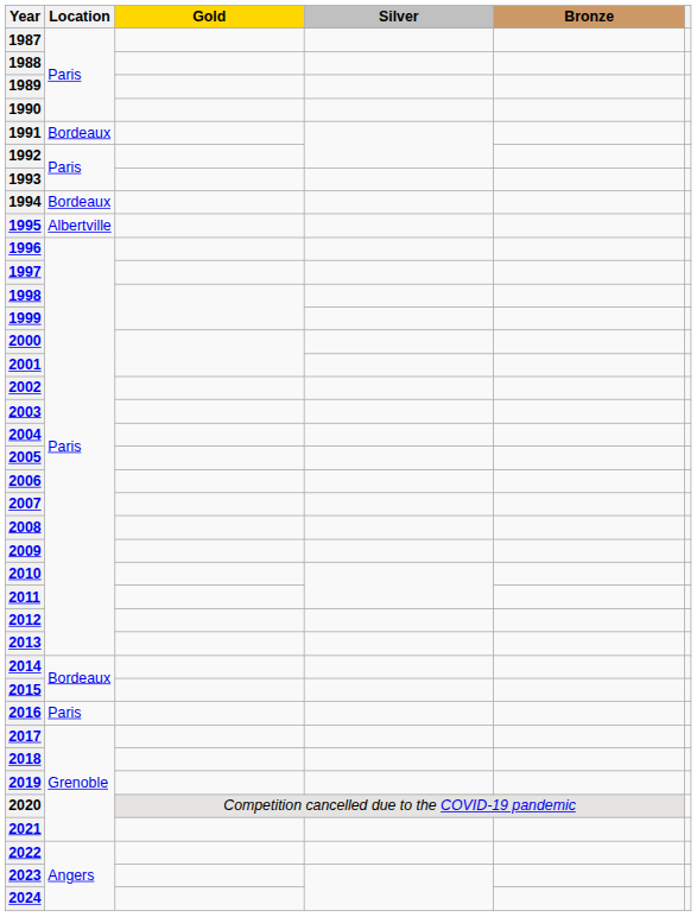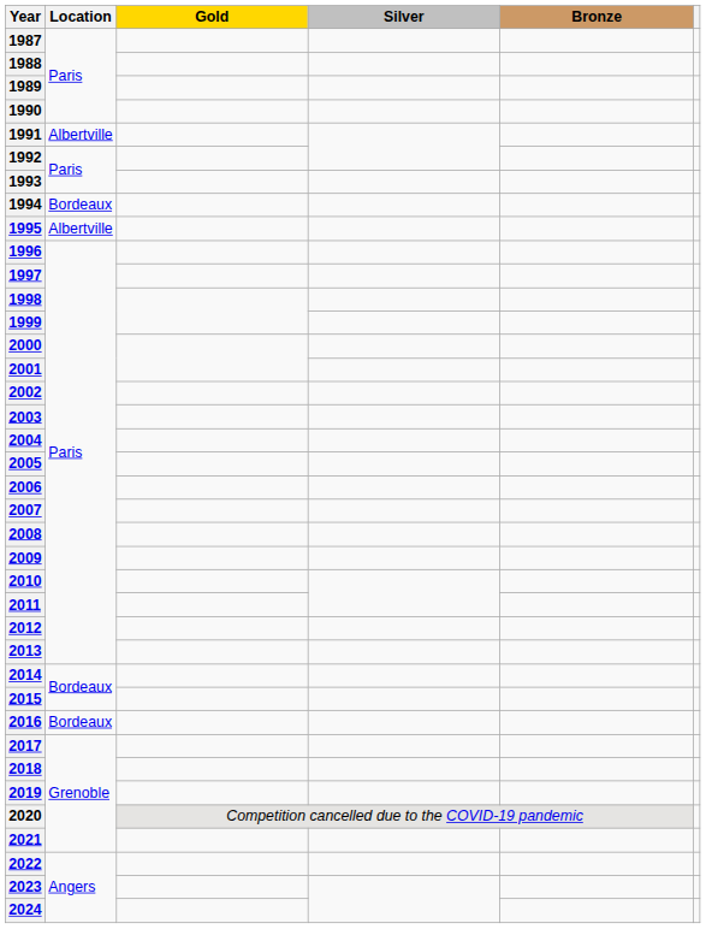 <table class="wikitable unsortable" style="text-align:left; width:85%">
 <tr>
 <th scope="col" style="text-align:center">Year</th>
 <th scope="col" style="text-align:center">Location</th>
 <th scope="col" style="text-align:center; width:30%; background:gold">Gold</th>
 <th scope="col" style="text-align:center; width:30%; background:silver">Silver</th>
 <th scope="col" style="text-align:center; width:30%; background:#c96">Bronze</th>
 <th scope="col" style="text-align:center"></th>
 </tr>
 <tr>
 <th scope="row" style="text-align:left">1987</th>
 <td rowspan="4"><a href='#'>Paris</a></td>
 <td></td>
 <td></td>
 <td></td>
 <td></td>
 </tr>
 <tr>
 <th scope="row" style="text-align:left">1988</th>
 <td></td>
 <td></td>
 <td></td>
 <td></td>
 </tr>
 <tr>
 <th scope="row" style="text-align:left">1989</th>
 <td></td>
 <td></td>
 <td></td>
 <td></td>
 </tr>
 <tr>
 <th scope="row" style="text-align:left">1990</th>
 <td></td>
 <td></td>
 <td></td>
 <td></td>
 </tr>
 <tr>
 <th scope="row" style="text-align:left">1991</th>
-<td><a href='#'>Bordeaux</a></td>
+<td><a href='#'>Albertville</a></td>
 <td></td>
 <td rowspan="2"></td>
 <td></td>
 <td></td>
 </tr>
 <tr>
 <th scope="row" style="text-align:left">1992</th>
 <td rowspan="2"><a href='#'>Paris</a></td>
 <td></td>
 <td></td>
 <td></td>
 </tr>
 <tr>
 <th scope="row" style="text-align:left">1993</th>
 <td></td>
 <td></td>
 <td></td>
 <td></td>
 </tr>
 <tr>
 <th scope="row" style="text-align:left">1994</th>
 <td><a href='#'>Bordeaux</a></td>
 <td></td>
 <td></td>
 <td></td>
 <td></td>
 </tr>
 <tr>
 <th scope="row" style="text-align:left"><a href='#'>1995</a></th>
 <td><a href='#'>Albertville</a></td>
 <td></td>
 <td></td>
 <td></td>
 <td></td>
 </tr>
 <tr>
 <th scope="row" style="text-align:left"><a href='#'>1996</a></th>
 <td rowspan="18"><a href='#'>Paris</a></td>
 <td></td>
 <td></td>
 <td></td>
 <td></td>
 </tr>
 <tr>
 <th scope="row" style="text-align:left"><a href='#'>1997</a></th>
 <td></td>
 <td></td>
 <td></td>
 <td></td>
 </tr>
 <tr>
 <th scope="row" style="text-align:left"><a href='#'>1998</a></th>
 <td rowspan="2"></td>
 <td></td>
 <td></td>
 <td></td>
 </tr>
 <tr>
 <th scope="row" style="text-align:left"><a href='#'>1999</a></th>
 <td></td>
 <td></td>
 <td></td>
 </tr>
 <tr>
 <th scope="row" style="text-align:left"><a href='#'>2000</a></th>
 <td rowspan="2"></td>
 <td></td>
 <td></td>
 <td></td>
 </tr>
 <tr>
 <th scope="row" style="text-align:left"><a href='#'>2001</a></th>
 <td></td>
 <td></td>
 <td></td>
 </tr>
 <tr>
 <th scope="row" style="text-align:left"><a href='#'>2002</a></th>
 <td></td>
 <td></td>
 <td></td>
 <td></td>
 </tr>
 <tr>
 <th scope="row" style="text-align:left"><a href='#'>2003</a></th>
 <td></td>
 <td></td>
 <td></td>
 <td></td>
 </tr>
 <tr>
 <th scope="row" style="text-align:left"><a href='#'>2004</a></th>
 <td></td>
 <td></td>
 <td></td>
 <td></td>
 </tr>
 <tr>
 <th scope="row" style="text-align:left"><a href='#'>2005</a></th>
 <td></td>
 <td></td>
 <td></td>
 <td></td>
 </tr>
 <tr>
 <th scope="row" style="text-align:left"><a href='#'>2006</a></th>
 <td></td>
 <td></td>
 <td></td>
 <td></td>
 </tr>
 <tr>
 <th scope="row" style="text-align:left"><a href='#'>2007</a></th>
 <td></td>
 <td></td>
 <td></td>
 <td></td>
 </tr>
 <tr>
 <th scope="row" style="text-align:left"><a href='#'>2008</a></th>
 <td></td>
 <td></td>
 <td></td>
 <td></td>
 </tr>
 <tr>
 <th scope="row" style="text-align:left"><a href='#'>2009</a></th>
 <td></td>
 <td></td>
 <td></td>
 <td></td>
 </tr>
 <tr>
 <th scope="row" style="text-align:left"><a href='#'>2010</a></th>
 <td></td>
 <td rowspan="2"></td>
 <td></td>
 <td></td>
 </tr>
 <tr>
 <th scope="row" style="text-align:left"><a href='#'>2011</a></th>
 <td></td>
 <td></td>
 <td></td>
 </tr>
 <tr>
 <th scope="row" style="text-align:left"><a href='#'>2012</a></th>
 <td></td>
 <td></td>
 <td></td>
 <td></td>
 </tr>
 <tr>
 <th scope="row" style="text-align:left"><a href='#'>2013</a></th>
 <td></td>
 <td></td>
 <td></td>
 <td></td>
 </tr>
 <tr>
 <th scope="row" style="text-align:left"><a href='#'>2014</a></th>
 <td rowspan="2"><a href='#'>Bordeaux</a></td>
 <td></td>
 <td></td>
 <td></td>
 <td></td>
 </tr>
 <tr>
 <th scope="row" style="text-align:left"><a href='#'>2015</a></th>
 <td></td>
 <td></td>
 <td></td>
 <td></td>
 </tr>
 <tr>
 <th scope="row" style="text-align:left"><a href='#'>2016</a></th>
-<td><a href='#'>Paris</a></td>
+<td><a href='#'>Bordeaux</a></td>
 <td></td>
 <td></td>
 <td></td>
 <td></td>
 </tr>
 <tr>
 <th scope="row" style="text-align:left"><a href='#'>2017</a></th>
 <td rowspan="5"><a href='#'>Grenoble</a></td>
 <td></td>
 <td></td>
 <td></td>
 <td></td>
 </tr>
 <tr>
 <th scope="row" style="text-align:left"><a href='#'>2018</a></th>
 <td></td>
 <td></td>
 <td></td>
 <td></td>
 </tr>
 <tr>
 <th scope="row" style="text-align:left"><a href='#'>2019</a></th>
 <td></td>
 <td></td>
 <td></td>
 <td></td>
 </tr>
 <tr>
 <th scope="row" style="text-align:left">2020</th>
 <td colspan="3" bgcolor="e5e4e2" align="center"><em>Competition cancelled due to the <a href='#'>COVID-19 pandemic</a></em></td>
 <td></td>
 </tr>
 <tr>
 <th scope="row" style="text-align:left"><a href='#'>2021</a></th>
 <td></td>
 <td></td>
 <td></td>
 <td></td>
 </tr>
 <tr>
 <th scope="row" style="text-align:left"><a href='#'>2022</a></th>
 <td rowspan="3"><a href='#'>Angers</a></td>
 <td></td>
 <td></td>
 <td></td>
 <td></td>
 </tr>
 <tr>
 <th scope="row" style="text-align:left"><a href='#'>2023</a></th>
 <td></td>
 <td rowspan="2"></td>
 <td></td>
 <td></td>
 </tr>
 <tr>
 <th scope="row" style="text-align:left"><a href='#'>2024</a></th>
 <td></td>
 <td></td>
 <td></td>
 </tr>
 </table>
